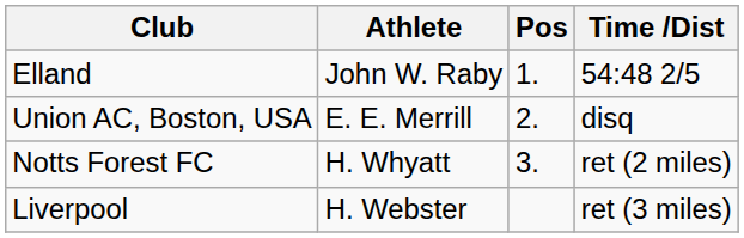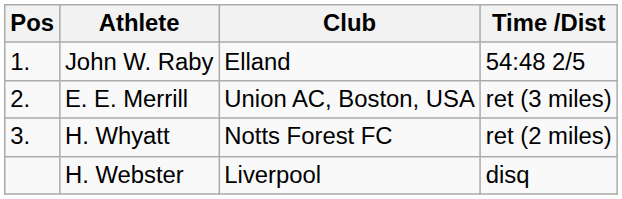 <table class="wikitable">
 <tr>
+<th>Pos</th>
+<th>Athlete</th>
 <th>Club</th>
-<th>Athlete</th>
-<th>Pos</th>
 <th>Time /Dist</th>
 </tr>
 <tr>
+<td>1.</td>
+<td>John W. Raby</td>
 <td>Elland</td>
-<td>John W. Raby</td>
-<td>1.</td>
 <td>54:48 2/5</td>
 </tr>
 <tr>
+<td>2.</td>
+<td>E. E. Merrill</td>
 <td>Union AC, Boston, USA</td>
-<td>E. E. Merrill</td>
-<td>2.</td>
-<td>disq</td>
+<td>ret (3 miles)</td>
 </tr>
 <tr>
+<td>3.</td>
+<td>H. Whyatt</td>
 <td>Notts Forest FC</td>
-<td>H. Whyatt</td>
-<td>3.</td>
 <td>ret (2 miles)</td>
 </tr>
 <tr>
+<td></td>
+<td>H. Webster</td>
 <td>Liverpool</td>
-<td>H. Webster</td>
-<td></td>
-<td>ret (3 miles)</td>
+<td>disq</td>
 </tr>
 </table>
